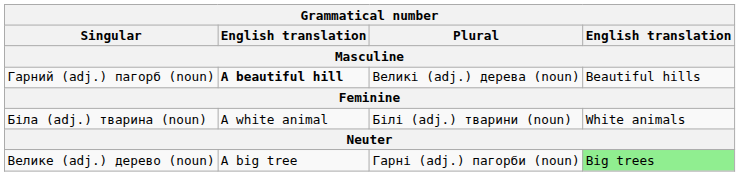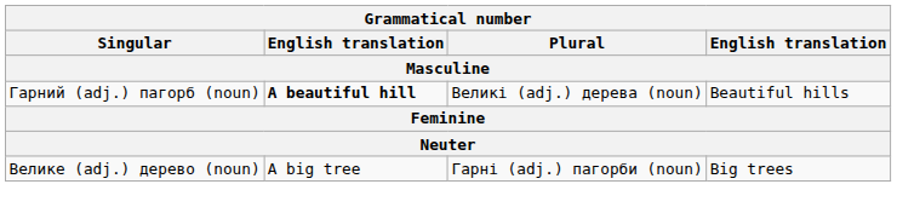 <table class="wikitable" align="center">
 <tr>
 <th colspan="4">Grammatical number</th>
 </tr>
 <tr>
 <th>Singular</th>
 <th>English translation</th>
 <th>Plural</th>
 <th>English translation</th>
 </tr>
 <tr>
 <th colspan="4">Masculine</th>
 </tr>
 <tr>
 <td>Гарн<span>ий</span> (adj.) пагорб (noun)</td>
 <td><strong>A beautiful hill</strong></td>
 <td>Велик<span>і</span> (adj.) дерев<span>а</span> (noun)</td>
 <td>Beautiful hills</td>
 </tr>
 <tr>
 <th colspan="4">Feminine</th>
 </tr>
 <tr>
-<td>Біл<span>а</span> (adj.) тварин<span>а</span> (noun)</td>
-<td>A white animal</td>
-<td>Біл<span>і</span> (adj.) тварин<span>и</span> (noun)</td>
-<td>White animals</td>
-</tr>
-<tr>
 <th colspan="4">Neuter</th>
 </tr>
 <tr>
 <td>Велик<span>e</span> (adj.) дерев<span>о</span> (noun)</td>
 <td>A big tree</td>
 <td>Гарн<span>і</span> (adj.) пагорб<span>и</span> (noun)</td>
-<td style="background: lightgreen;">Big trees</td>
+<td>Big trees</td>
 </tr>
 </table>
